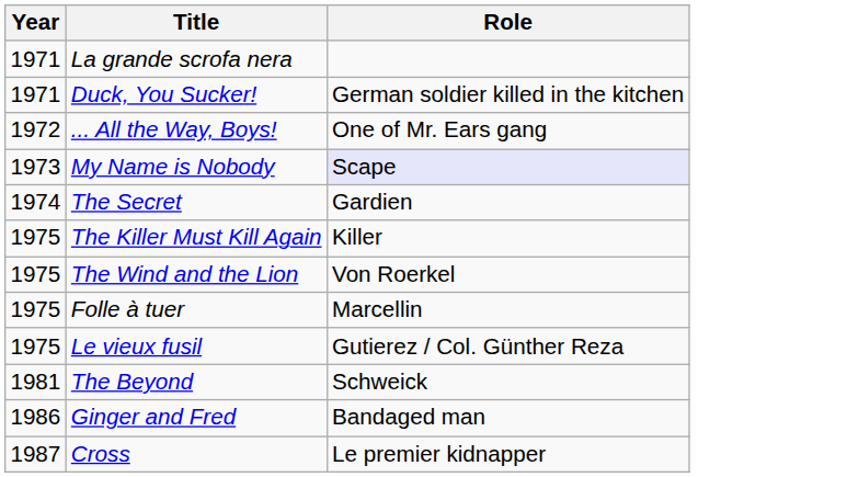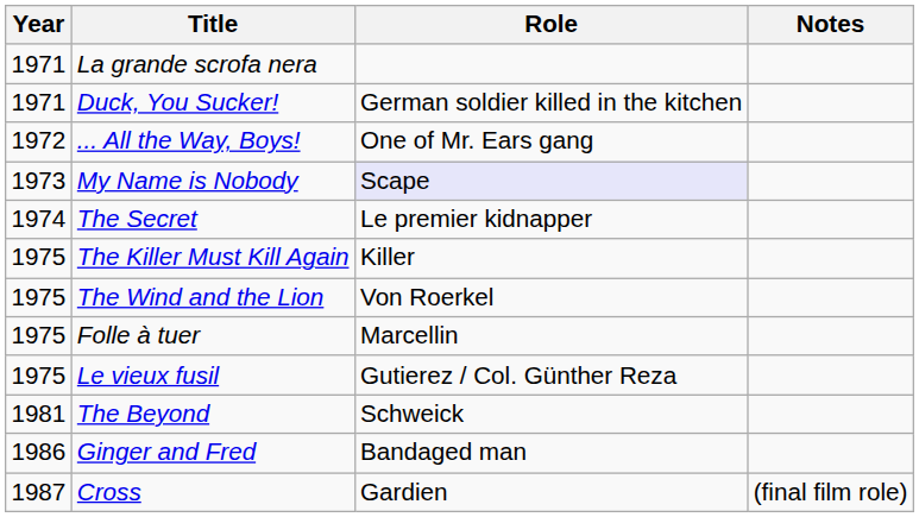 <table class="wikitable">
 <tr>
 <th>Year</th>
 <th>Title</th>
 <th>Role</th>
+<th>Notes</th>
 </tr>
 <tr>
 <td>1971</td>
 <td><em>La grande scrofa nera</em></td>
+<td></td>
 <td></td>
 </tr>
 <tr>
 <td>1971</td>
 <td><em><a href='#'>Duck, You Sucker!</a></em></td>
 <td>German soldier killed in the kitchen</td>
+<td></td>
 </tr>
 <tr>
 <td>1972</td>
 <td><em><a href='#'>... All the Way, Boys!</a></em></td>
 <td>One of Mr. Ears gang</td>
+<td></td>
 </tr>
 <tr>
 <td>1973</td>
 <td><em><a href='#'>My Name is Nobody</a></em></td>
 <td style="background: lavender;">Scape</td>
+<td></td>
 </tr>
 <tr>
 <td>1974</td>
 <td><em><a href='#'>The Secret</a></em></td>
-<td>Gardien</td>
+<td>Le premier kidnapper</td>
+<td></td>
 </tr>
 <tr>
 <td>1975</td>
 <td><em><a href='#'>The Killer Must Kill Again</a></em></td>
 <td>Killer</td>
+<td></td>
 </tr>
 <tr>
 <td>1975</td>
 <td><em><a href='#'>The Wind and the Lion</a></em></td>
 <td>Von Roerkel</td>
+<td></td>
 </tr>
 <tr>
 <td>1975</td>
 <td><em>Folle à tuer</em></td>
 <td>Marcellin</td>
+<td></td>
 </tr>
 <tr>
 <td>1975</td>
 <td><em><a href='#'>Le vieux fusil</a></em></td>
 <td>Gutierez / Col. Günther Reza</td>
+<td></td>
 </tr>
 <tr>
 <td>1981</td>
 <td><em><a href='#'>The Beyond</a></em></td>
 <td>Schweick</td>
+<td></td>
 </tr>
 <tr>
 <td>1986</td>
 <td><em><a href='#'>Ginger and Fred</a></em></td>
 <td>Bandaged man</td>
+<td></td>
 </tr>
 <tr>
 <td>1987</td>
 <td><em><a href='#'>Cross</a></em></td>
-<td>Le premier kidnapper</td>
+<td>Gardien</td>
+<td>(final film role)</td>
 </tr>
 </table>
